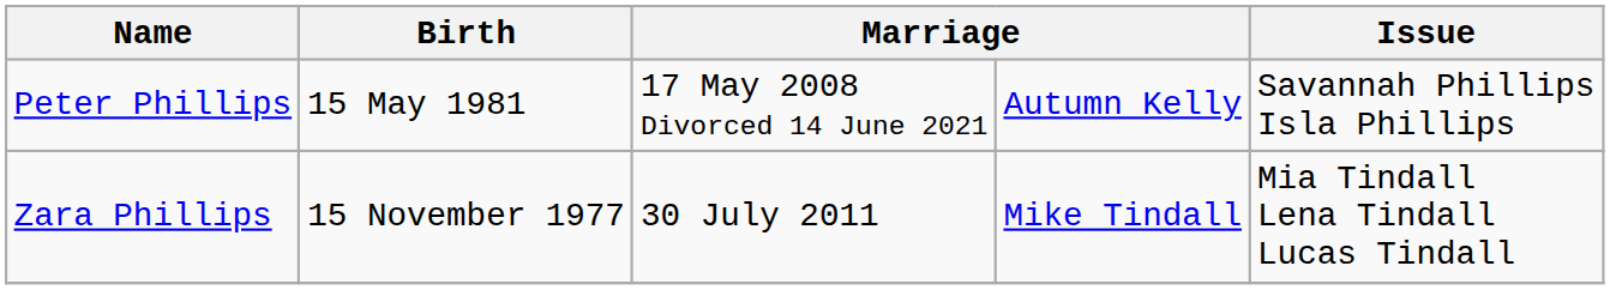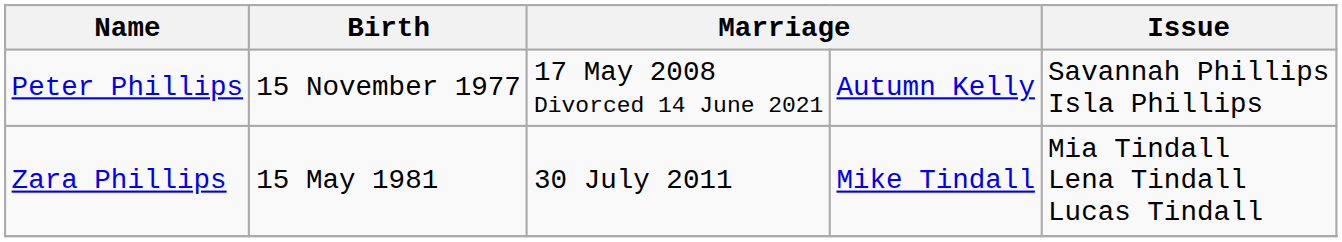 <table class="wikitable">
 <tr>
 <th>Name</th>
 <th>Birth</th>
 <th colspan="2">Marriage</th>
 <th>Issue</th>
 </tr>
 <tr>
 <td><a href='#'>Peter Phillips</a></td>
-<td>15 May 1981</td>
+<td>15 November 1977</td>
 <td>17 May 2008<br><small>Divorced 14 June 2021</small></td>
 <td><a href='#'>Autumn Kelly</a></td>
 <td>Savannah Phillips <br> Isla Phillips</td>
 </tr>
 <tr>
 <td><a href='#'>Zara Phillips</a></td>
-<td>15 November 1977</td>
+<td>15 May 1981</td>
 <td>30 July 2011</td>
 <td><a href='#'>Mike Tindall</a></td>
 <td>Mia Tindall <br> Lena Tindall <br> Lucas Tindall</td>
 </tr>
 <tr>
 </tr>
 </table>
